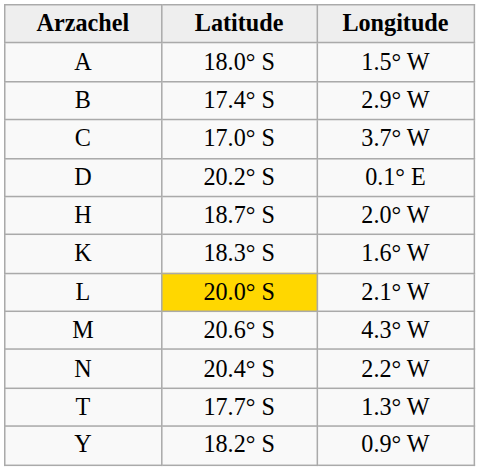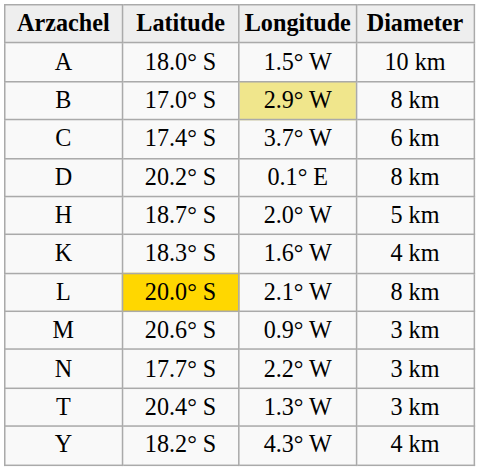 <table class="wikitable">
 <tr>
 <th width="25%" style="background:#eeeeee;">Arzachel</th>
 <th width="25%" style="background:#eeeeee;">Latitude</th>
 <th width="25%" style="background:#eeeeee;">Longitude</th>
+<th width="25%" style="background:#eeeeee;">Diameter</th>
 </tr>
 <tr>
 <td align="center">A</td>
 <td align="center">18.0° S</td>
 <td align="center">1.5° W</td>
+<td align="center">10 km</td>
 </tr>
 <tr>
 <td align="center">B</td>
-<td align="center">17.4° S</td>
-<td align="center">2.9° W</td>
+<td align="center">17.0° S</td>
+<td align="center" style="background: khaki;">2.9° W</td>
+<td align="center">8 km</td>
 </tr>
 <tr>
 <td align="center">C</td>
-<td align="center">17.0° S</td>
+<td align="center">17.4° S</td>
 <td align="center">3.7° W</td>
+<td align="center">6 km</td>
 </tr>
 <tr>
 <td align="center">D</td>
 <td align="center">20.2° S</td>
 <td align="center">0.1° E</td>
+<td align="center">8 km</td>
 </tr>
 <tr>
 <td align="center">H</td>
 <td align="center">18.7° S</td>
 <td align="center">2.0° W</td>
+<td align="center">5 km</td>
 </tr>
 <tr>
 <td align="center">K</td>
 <td align="center">18.3° S</td>
 <td align="center">1.6° W</td>
+<td align="center">4 km</td>
 </tr>
 <tr>
 <td align="center">L</td>
 <td align="center" style="background: gold;">20.0° S</td>
 <td align="center">2.1° W</td>
+<td align="center">8 km</td>
 </tr>
 <tr>
 <td align="center">M</td>
 <td align="center">20.6° S</td>
-<td align="center">4.3° W</td>
+<td align="center">0.9° W</td>
+<td align="center">3 km</td>
 </tr>
 <tr>
 <td align="center">N</td>
-<td align="center">20.4° S</td>
+<td align="center">17.7° S</td>
 <td align="center">2.2° W</td>
+<td align="center">3 km</td>
 </tr>
 <tr>
 <td align="center">T</td>
-<td align="center">17.7° S</td>
+<td align="center">20.4° S</td>
 <td align="center">1.3° W</td>
+<td align="center">3 km</td>
 </tr>
 <tr>
 <td align="center">Y</td>
 <td align="center">18.2° S</td>
-<td align="center">0.9° W</td>
+<td align="center">4.3° W</td>
+<td align="center">4 km</td>
 </tr>
 </table>
